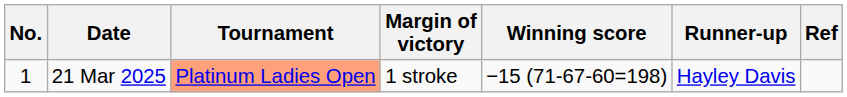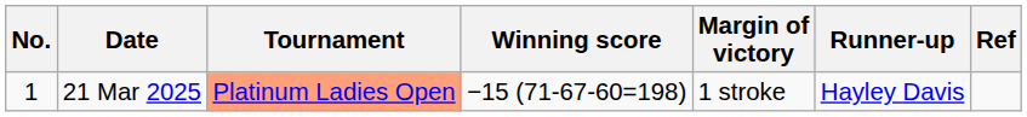 <table class="wikitable" style="font-size:95%;">
 <tr>
 <th>No.</th>
 <th>Date</th>
 <th>Tournament</th>
+<th>Winning score</th>
 <th>Margin of<br>victory</th>
-<th>Winning score</th>
 <th>Runner-up</th>
 <th>Ref</th>
 </tr>
 <tr>
 <td align=center>1</td>
 <td>21 Mar <a href='#'>2025</a></td>
 <td style="background: lightsalmon;"><a href='#'>Platinum Ladies Open</a></td>
+<td>−15 (71-67-60=198)</td>
 <td>1 stroke</td>
-<td>−15 (71-67-60=198)</td>
 <td> <a href='#'>Hayley Davis</a></td>
 <td></td>
 </tr>
 </table>
